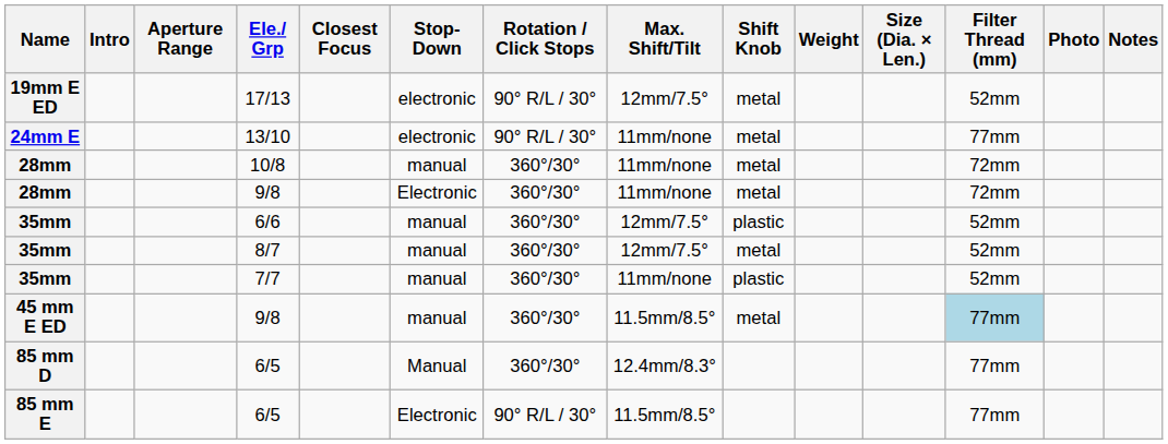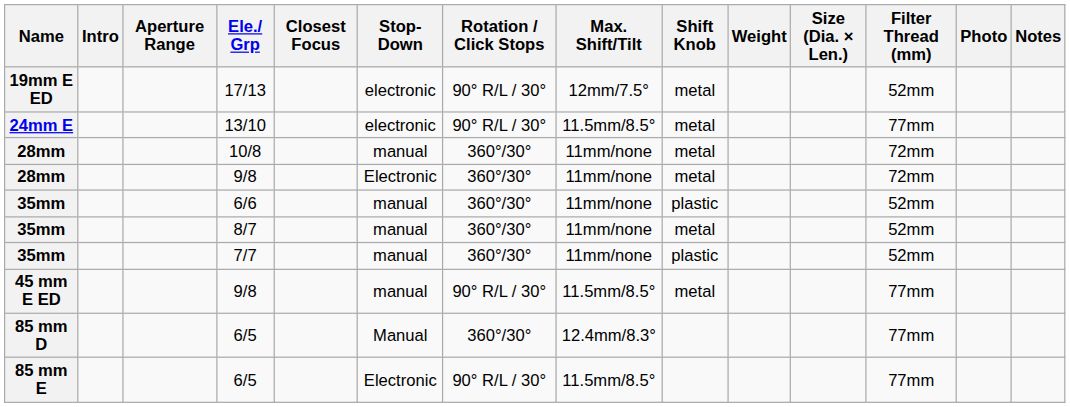 <table class="wikitable sortable" style="font-size:85%;text-align:center;">
 <tr>
 <th data-sort-type="text">Name</th>
 <th data-sort-type="isoDate">Intro</th>
 <th data-sort-type="text">Aperture Range</th>
 <th data-sort-type="number"><a href='#'>Ele./ Grp</a></th>
 <th data-sort-type="number">Closest Focus</th>
 <th data-sort-type="text">Stop-Down</th>
 <th data-sort-type="number">Rotation / Click Stops</th>
 <th data-sort-type="number">Max. Shift/Tilt</th>
 <th data-sort-type="text">Shift Knob</th>
 <th data-sort-type="number">Weight</th>
 <th data-sort-type="number">Size (Dia. × Len.)</th>
 <th data-sort-type="number">Filter Thread (mm)</th>
 <th class="unsortable">Photo</th>
 <th class="unsortable">Notes</th>
 </tr>
 <tr>
 <th>19mm E ED</th>
 <td></td>
 <td></td>
 <td>17/13</td>
 <td></td>
 <td>electronic</td>
 <td>90° R/L / 30°</td>
 <td>12mm/7.5°</td>
 <td>metal</td>
 <td></td>
 <td></td>
 <td>52mm</td>
 <td></td>
 <td style="text-align:left;"></td>
 </tr>
 <tr>
 <th><a href='#'>24mm E</a></th>
 <td></td>
 <td></td>
 <td>13/10</td>
 <td></td>
 <td>electronic</td>
 <td>90° R/L / 30°</td>
-<td>11mm/none</td>
+<td>11.5mm/8.5°</td>
 <td>metal</td>
 <td></td>
 <td></td>
 <td>77mm</td>
 <td></td>
 <td style="text-align:left;"></td>
 </tr>
 <tr>
 <th>28mm </th>
 <td></td>
 <td></td>
 <td>10/8</td>
 <td></td>
 <td>manual</td>
 <td>360°/30°</td>
 <td>11mm/none</td>
 <td>metal</td>
 <td></td>
 <td></td>
 <td>72mm</td>
 <td></td>
 <td style="text-align:left;"></td>
 </tr>
 <tr>
 <th>28mm </th>
 <td></td>
 <td></td>
 <td>9/8</td>
 <td></td>
 <td>Electronic</td>
 <td>360°/30°</td>
 <td>11mm/none</td>
 <td>metal</td>
 <td></td>
 <td></td>
 <td>72mm</td>
 <td></td>
 <td style="text-align:left;"></td>
 </tr>
 <tr>
 <th>35mm </th>
 <td></td>
 <td></td>
 <td>6/6</td>
 <td></td>
 <td>manual</td>
 <td>360°/30°</td>
-<td>12mm/7.5°</td>
+<td>11mm/none</td>
 <td>plastic</td>
 <td></td>
 <td></td>
 <td>52mm</td>
 <td></td>
 <td style="text-align:left;"></td>
 </tr>
 <tr>
 <th>35mm </th>
 <td></td>
 <td></td>
 <td>8/7</td>
 <td></td>
 <td>manual</td>
 <td>360°/30°</td>
-<td>12mm/7.5°</td>
+<td>11mm/none</td>
 <td>metal</td>
 <td></td>
 <td></td>
 <td>52mm</td>
 <td></td>
 <td style="text-align:left;"></td>
 </tr>
 <tr>
 <th>35mm </th>
 <td></td>
 <td></td>
 <td>7/7</td>
 <td></td>
 <td>manual</td>
 <td>360°/30°</td>
 <td>11mm/none</td>
 <td>plastic</td>
 <td></td>
 <td></td>
 <td>52mm</td>
 <td></td>
 <td style="text-align:left;"></td>
 </tr>
 <tr>
 <th>45 mm E ED</th>
 <td></td>
 <td></td>
 <td>9/8</td>
 <td></td>
 <td>manual</td>
-<td>360°/30°</td>
+<td>90° R/L / 30°</td>
 <td>11.5mm/8.5°</td>
 <td>metal</td>
 <td></td>
 <td></td>
-<td style="background: lightblue;">77mm</td>
+<td>77mm</td>
 <td></td>
 <td style="text-align:left;"></td>
 </tr>
 <tr>
 <th>85 mm D</th>
 <td></td>
 <td></td>
 <td>6/5</td>
 <td></td>
 <td>Manual</td>
 <td>360°/30°</td>
 <td>12.4mm/8.3°</td>
 <td></td>
 <td></td>
 <td></td>
 <td>77mm</td>
 <td></td>
 <td style="text-align:left;"></td>
 </tr>
 <tr>
 <th>85 mm E</th>
 <td></td>
 <td></td>
 <td>6/5</td>
 <td></td>
 <td>Electronic</td>
 <td>90° R/L / 30°</td>
 <td>11.5mm/8.5°</td>
 <td></td>
 <td></td>
 <td></td>
 <td>77mm</td>
 <td></td>
 <td style="text-align:left;"></td>
 </tr>
 </table>
